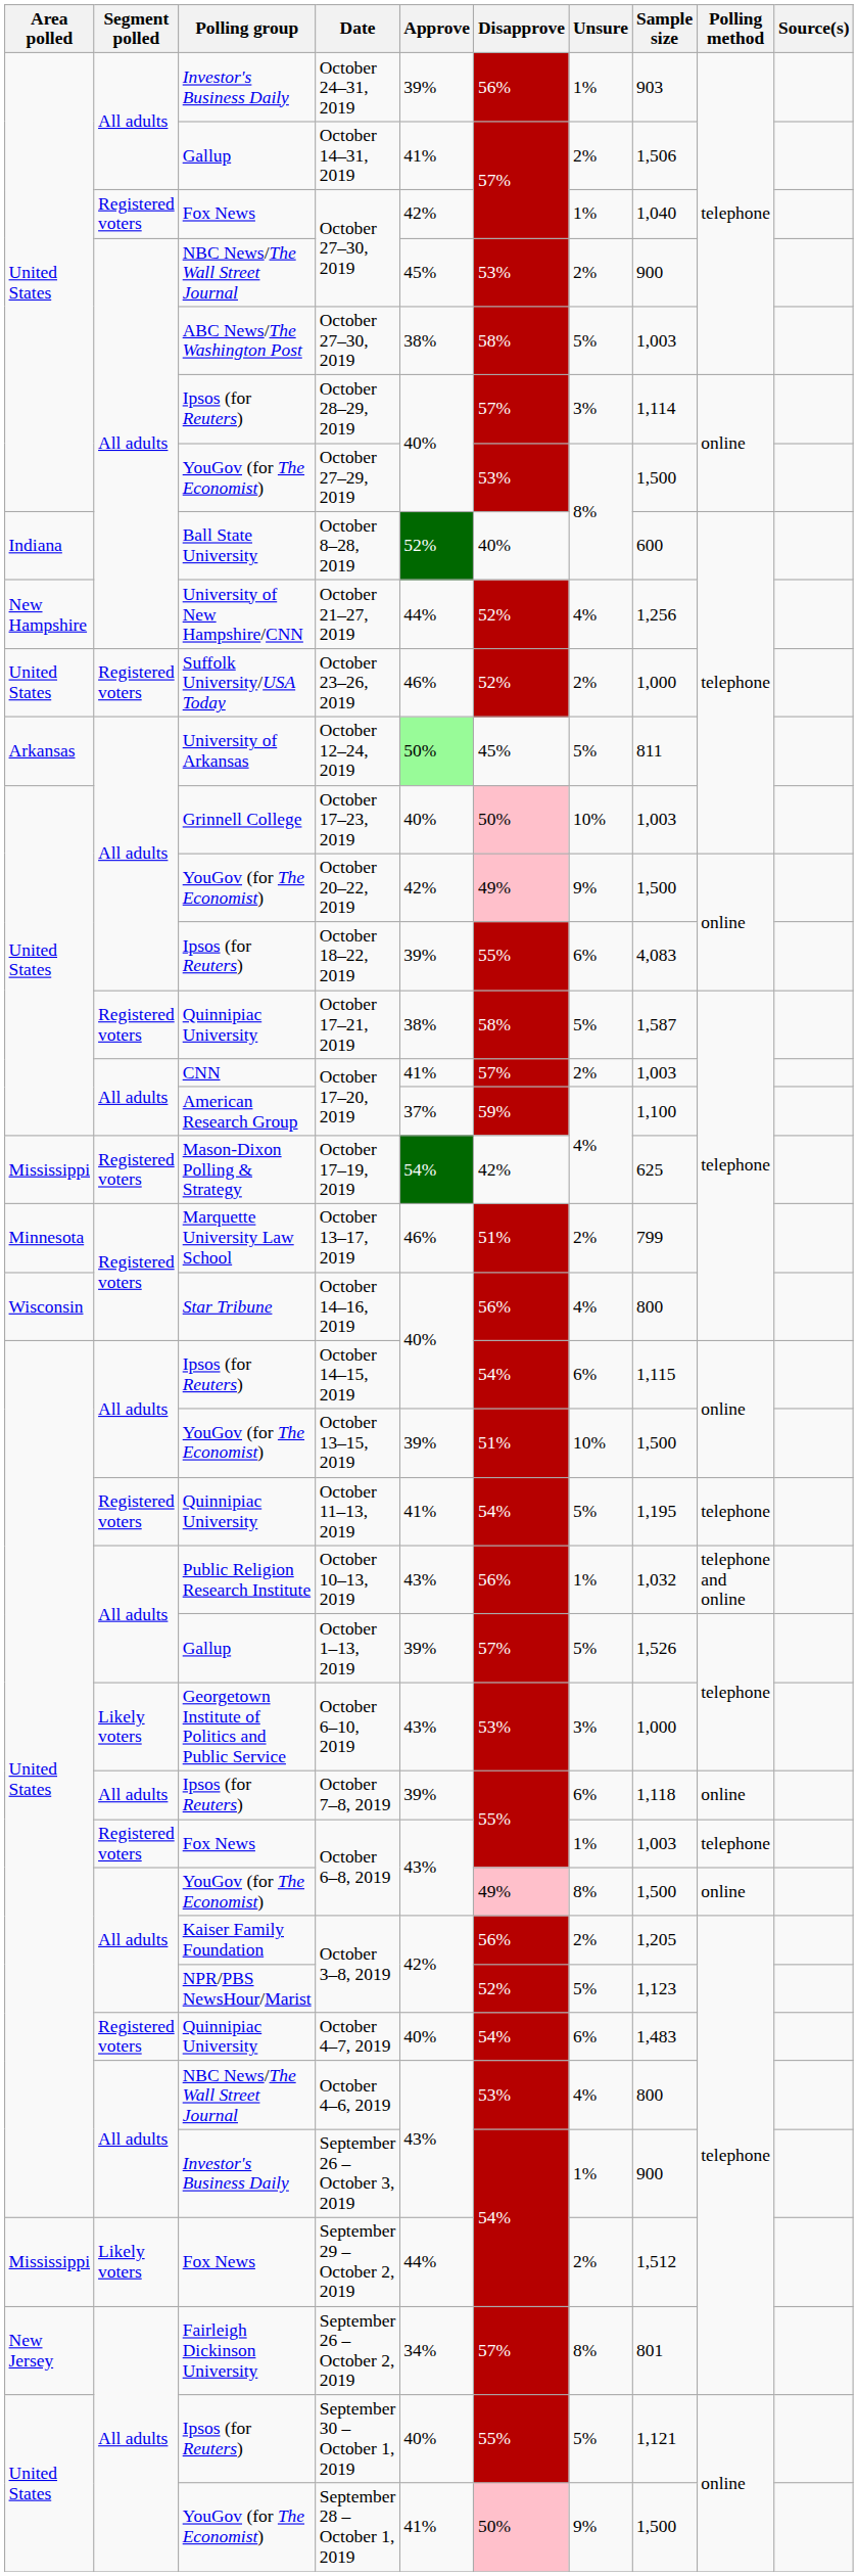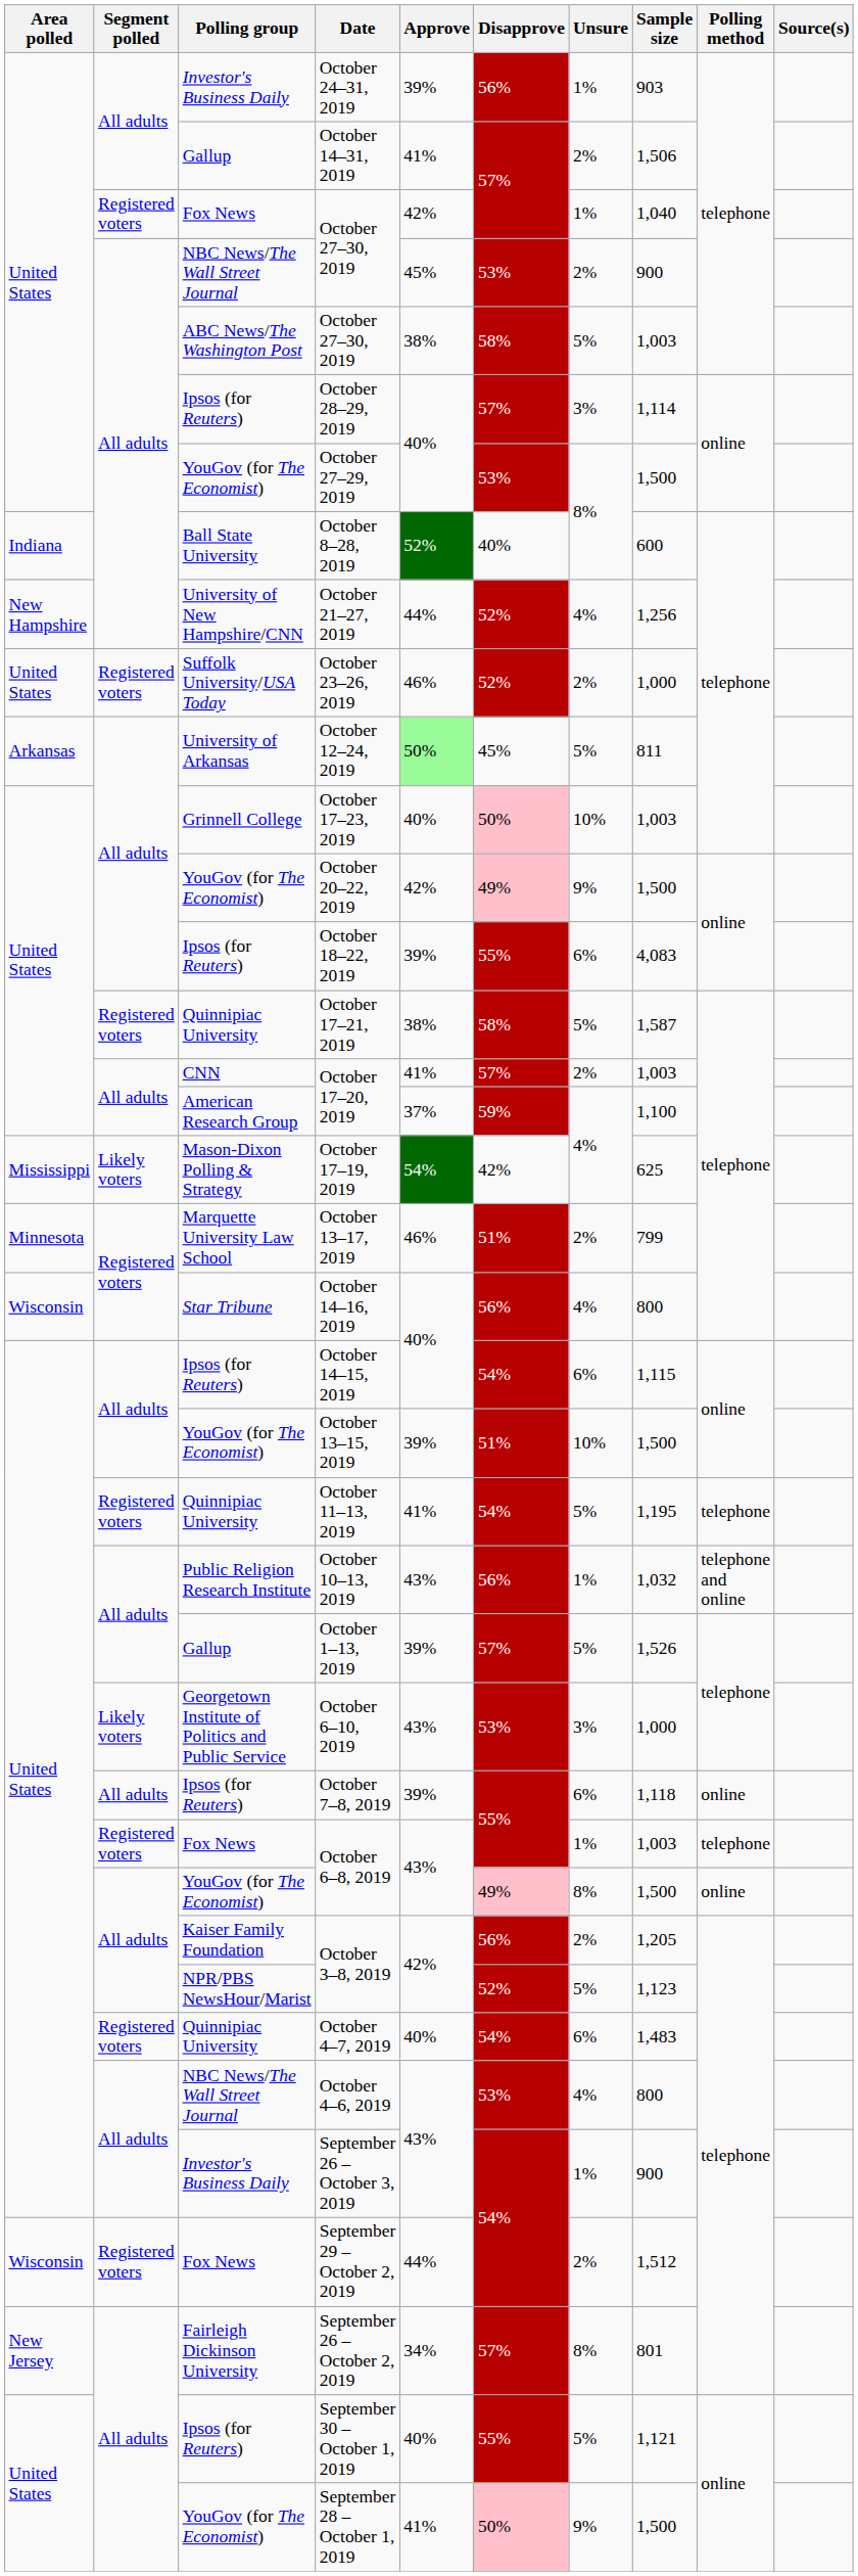 <table class="wikitable sortable" style="width: 75%">
 <tr>
 <th>Area polled</th>
 <th>Segment polled</th>
 <th>Polling group</th>
 <th>Date</th>
 <th>Approve</th>
 <th>Disapprove</th>
 <th>Unsure</th>
 <th>Sample size</th>
 <th>Polling method</th>
 <th>Source(s)</th>
 </tr>
 <tr>
 <td rowspan="7"> <a href='#'>United States</a></td>
 <td rowspan="2"><a href='#'>All adults</a></td>
 <td><em><a href='#'>Investor's Business Daily</a></em></td>
 <td>October 24–31, 2019</td>
 <td>39%</td>
 <td style="background:#B60000; color: white">56%</td>
 <td>1%</td>
 <td>903</td>
 <td rowspan="5">telephone</td>
 <td></td>
 </tr>
 <tr>
 <td><a href='#'>Gallup</a></td>
 <td>October 14–31, 2019</td>
 <td>41%</td>
 <td rowspan="2" style="background:#B60000; color: white">57%</td>
 <td>2%</td>
 <td>1,506</td>
 <td></td>
 </tr>
 <tr>
 <td><a href='#'>Registered voters</a></td>
 <td><a href='#'>Fox News</a></td>
 <td rowspan="2">October 27–30, 2019</td>
 <td>42%</td>
 <td>1%</td>
 <td>1,040</td>
 <td></td>
 </tr>
 <tr>
 <td rowspan="6"><a href='#'>All adults</a></td>
 <td><a href='#'>NBC News</a>/<em><a href='#'>The Wall Street Journal</a></em></td>
 <td>45%</td>
 <td style="background:#B60000; color: white">53%</td>
 <td>2%</td>
 <td>900</td>
 <td></td>
 </tr>
 <tr>
 <td><a href='#'>ABC News</a>/<em><a href='#'>The Washington Post</a></em></td>
 <td>October 27–30, 2019</td>
 <td>38%</td>
 <td style="background:#B60000; color: white">58%</td>
 <td>5%</td>
 <td>1,003</td>
 <td></td>
 </tr>
 <tr>
 <td><a href='#'>Ipsos</a> (for <em><a href='#'>Reuters</a></em>)</td>
 <td>October 28–29, 2019</td>
 <td rowspan="2">40%</td>
 <td style="background:#B60000; color: white">57%</td>
 <td>3%</td>
 <td>1,114</td>
 <td rowspan="2">online</td>
 <td></td>
 </tr>
 <tr>
 <td><a href='#'>YouGov</a> (for <em><a href='#'>The Economist</a></em>)</td>
 <td>October 27–29, 2019</td>
 <td style="background:#B60000; color: white">53%</td>
 <td rowspan="2">8%</td>
 <td>1,500</td>
 <td></td>
 </tr>
 <tr>
 <td> <a href='#'>Indiana</a></td>
 <td><a href='#'>Ball State University</a></td>
 <td>October 8–28, 2019</td>
 <td style="background:#006800; color: white">52%</td>
 <td>40%</td>
 <td>600</td>
 <td rowspan="5">telephone</td>
 <td></td>
 </tr>
 <tr>
 <td> <a href='#'>New Hampshire</a></td>
 <td><a href='#'>University of New Hampshire</a>/<a href='#'>CNN</a></td>
 <td>October 21–27, 2019</td>
 <td>44%</td>
 <td style="background:#B60000; color: white">52%</td>
 <td>4%</td>
 <td>1,256</td>
 <td></td>
 </tr>
 <tr>
 <td> <a href='#'>United States</a></td>
 <td><a href='#'>Registered voters</a></td>
 <td><a href='#'>Suffolk University</a>/<em><a href='#'>USA Today</a></em></td>
 <td>October 23–26, 2019</td>
 <td>46%</td>
 <td style="background:#B60000; color: white">52%</td>
 <td>2%</td>
 <td>1,000</td>
 <td></td>
 </tr>
 <tr>
 <td> <a href='#'>Arkansas</a></td>
 <td rowspan="4"><a href='#'>All adults</a></td>
 <td><a href='#'>University of Arkansas</a></td>
 <td>October 12–24, 2019</td>
 <td style="background: PaleGreen; color: black">50%</td>
 <td>45%</td>
 <td>5%</td>
 <td>811</td>
 <td></td>
 </tr>
 <tr>
 <td rowspan="6"> <a href='#'>United States</a></td>
 <td><a href='#'>Grinnell College</a></td>
 <td>October 17–23, 2019</td>
 <td>40%</td>
 <td style="background: pink; color: black">50%</td>
 <td>10%</td>
 <td>1,003</td>
 <td></td>
 </tr>
 <tr>
 <td><a href='#'>YouGov</a> (for <em><a href='#'>The Economist</a></em>)</td>
 <td>October 20–22, 2019</td>
 <td>42%</td>
 <td style="background: pink; color: black">49%</td>
 <td>9%</td>
 <td>1,500</td>
 <td rowspan="2">online</td>
 <td></td>
 </tr>
 <tr>
 <td><a href='#'>Ipsos</a> (for <em><a href='#'>Reuters</a></em>)</td>
 <td>October 18–22, 2019</td>
 <td>39%</td>
 <td style="background:#B60000; color: white">55%</td>
 <td>6%</td>
 <td>4,083</td>
 <td></td>
 </tr>
 <tr>
 <td><a href='#'>Registered voters</a></td>
 <td><a href='#'>Quinnipiac University</a></td>
 <td>October 17–21, 2019</td>
 <td>38%</td>
 <td style="background:#B60000; color: white">58%</td>
 <td>5%</td>
 <td>1,587</td>
 <td rowspan="6">telephone</td>
 <td></td>
 </tr>
 <tr>
 <td rowspan="2"><a href='#'>All adults</a></td>
 <td><a href='#'>CNN</a></td>
 <td rowspan="2">October 17–20, 2019</td>
 <td>41%</td>
 <td style="background:#B60000; color: white">57%</td>
 <td>2%</td>
 <td>1,003</td>
 <td></td>
 </tr>
 <tr>
 <td><a href='#'>American Research Group</a></td>
 <td>37%</td>
 <td style="background:#B60000; color: white">59%</td>
 <td rowspan="2">4%</td>
 <td>1,100</td>
 <td></td>
 </tr>
 <tr>
 <td> <a href='#'>Mississippi</a></td>
-<td><a href='#'>Registered voters</a></td>
+<td><a href='#'>Likely voters</a></td>
 <td><a href='#'>Mason-Dixon Polling & Strategy</a></td>
 <td>October 17–19, 2019</td>
 <td style="background:#006800; color: white">54%</td>
 <td>42%</td>
 <td>625</td>
 <td></td>
 </tr>
 <tr>
 <td> <a href='#'>Minnesota</a></td>
 <td rowspan="2"><a href='#'>Registered voters</a></td>
 <td><a href='#'>Marquette University Law School</a></td>
 <td>October 13–17, 2019</td>
 <td>46%</td>
 <td style="background:#B60000; color: white">51%</td>
 <td>2%</td>
 <td>799</td>
 <td></td>
 </tr>
 <tr>
 <td> <a href='#'>Wisconsin</a></td>
 <td><em><a href='#'>Star Tribune</a></em></td>
 <td>October 14–16, 2019</td>
 <td rowspan="2">40%</td>
 <td style="background:#B60000; color: white">56%</td>
 <td>4%</td>
 <td>800</td>
 <td></td>
 </tr>
 <tr>
 <td rowspan="14"> <a href='#'>United States</a></td>
 <td rowspan="2"><a href='#'>All adults</a></td>
 <td><a href='#'>Ipsos</a> (for <em><a href='#'>Reuters</a></em>)</td>
 <td>October 14–15, 2019</td>
 <td style="background:#B60000; color: white">54%</td>
 <td>6%</td>
 <td>1,115</td>
 <td rowspan="2">online</td>
 <td></td>
 </tr>
 <tr>
 <td><a href='#'>YouGov</a> (for <em><a href='#'>The Economist</a></em>)</td>
 <td>October 13–15, 2019</td>
 <td>39%</td>
 <td style="background:#B60000; color: white">51%</td>
 <td>10%</td>
 <td>1,500</td>
 <td></td>
 </tr>
 <tr>
 <td><a href='#'>Registered voters</a></td>
 <td><a href='#'>Quinnipiac University</a></td>
 <td>October 11–13, 2019</td>
 <td>41%</td>
 <td style="background:#B60000; color: white">54%</td>
 <td>5%</td>
 <td>1,195</td>
 <td>telephone</td>
 <td></td>
 </tr>
 <tr>
 <td rowspan="2"><a href='#'>All adults</a></td>
 <td><a href='#'>Public Religion Research Institute</a></td>
 <td>October 10–13, 2019</td>
 <td>43%</td>
 <td style="background:#B60000; color: white">56%</td>
 <td>1%</td>
 <td>1,032</td>
 <td>telephone and online</td>
 <td></td>
 </tr>
 <tr>
 <td><a href='#'>Gallup</a></td>
 <td>October 1–13, 2019</td>
 <td>39%</td>
 <td style="background:#B60000; color: white">57%</td>
 <td>5%</td>
 <td>1,526</td>
 <td rowspan="2">telephone</td>
 <td></td>
 </tr>
 <tr>
 <td><a href='#'>Likely voters</a></td>
 <td><a href='#'>Georgetown Institute of Politics and Public Service</a></td>
 <td>October 6–10, 2019</td>
 <td>43%</td>
 <td style="background:#B60000; color: white">53%</td>
 <td>3%</td>
 <td>1,000</td>
 <td></td>
 </tr>
 <tr>
 <td><a href='#'>All adults</a></td>
 <td><a href='#'>Ipsos</a> (for <em><a href='#'>Reuters</a></em>)</td>
 <td>October 7–8, 2019</td>
 <td>39%</td>
 <td rowspan="2" style="background:#B60000; color: white">55%</td>
 <td>6%</td>
 <td>1,118</td>
 <td>online</td>
 <td></td>
 </tr>
 <tr>
 <td><a href='#'>Registered voters</a></td>
 <td><a href='#'>Fox News</a></td>
 <td rowspan="2">October 6–8, 2019</td>
 <td rowspan="2">43%</td>
 <td>1%</td>
 <td>1,003</td>
 <td>telephone</td>
 <td></td>
 </tr>
 <tr>
 <td rowspan="3"><a href='#'>All adults</a></td>
 <td><a href='#'>YouGov</a> (for <em><a href='#'>The Economist</a></em>)</td>
 <td style="background: pink; color: black">49%</td>
 <td>8%</td>
 <td>1,500</td>
 <td>online</td>
 <td></td>
 </tr>
 <tr>
 <td><a href='#'>Kaiser Family Foundation</a></td>
 <td rowspan="2">October 3–8, 2019</td>
 <td rowspan="2">42%</td>
 <td style="background:#B60000; color: white">56%</td>
 <td>2%</td>
 <td>1,205</td>
 <td rowspan="7">telephone</td>
 <td></td>
 </tr>
 <tr>
 <td><a href='#'>NPR</a>/<a href='#'>PBS NewsHour</a>/<a href='#'>Marist</a></td>
 <td style="background:#B60000; color: white">52%</td>
 <td>5%</td>
 <td>1,123</td>
 <td></td>
 </tr>
 <tr>
 <td><a href='#'>Registered voters</a></td>
 <td><a href='#'>Quinnipiac University</a></td>
 <td>October 4–7, 2019</td>
 <td>40%</td>
 <td style="background:#B60000; color: white">54%</td>
 <td>6%</td>
 <td>1,483</td>
 <td></td>
 </tr>
 <tr>
 <td rowspan="2"><a href='#'>All adults</a></td>
 <td><a href='#'>NBC News</a>/<em><a href='#'>The Wall Street Journal</a></em></td>
 <td>October 4–6, 2019</td>
 <td rowspan="2">43%</td>
 <td style="background:#B60000; color: white">53%</td>
 <td>4%</td>
 <td>800</td>
 <td></td>
 </tr>
 <tr>
 <td><em><a href='#'>Investor's Business Daily</a></em></td>
 <td>September 26 – October 3, 2019</td>
 <td rowspan="2" style="background:#B60000; color: white">54%</td>
 <td>1%</td>
 <td>900</td>
 <td></td>
 </tr>
 <tr>
-<td> <a href='#'>Mississippi</a></td>
-<td><a href='#'>Likely voters</a></td>
+<td> <a href='#'>Wisconsin</a></td>
+<td><a href='#'>Registered voters</a></td>
 <td><a href='#'>Fox News</a></td>
 <td>September 29 – October 2, 2019</td>
 <td>44%</td>
 <td>2%</td>
 <td>1,512</td>
 <td></td>
 </tr>
 <tr>
 <td> <a href='#'>New Jersey</a></td>
 <td rowspan="3"><a href='#'>All adults</a></td>
 <td><a href='#'>Fairleigh Dickinson University</a></td>
 <td>September 26 – October 2, 2019</td>
 <td>34%</td>
 <td style="background:#B60000; color: white">57%</td>
 <td>8%</td>
 <td>801</td>
 <td></td>
 </tr>
 <tr>
 <td rowspan="2"> <a href='#'>United States</a></td>
 <td><a href='#'>Ipsos</a> (for <em><a href='#'>Reuters</a></em>)</td>
 <td>September 30 – October 1, 2019</td>
 <td>40%</td>
 <td style="background:#B60000; color: white">55%</td>
 <td>5%</td>
 <td>1,121</td>
 <td rowspan="2">online</td>
 <td></td>
 </tr>
 <tr>
 <td><a href='#'>YouGov</a> (for <em><a href='#'>The Economist</a></em>)</td>
 <td>September 28 – October 1, 2019</td>
 <td>41%</td>
 <td style="background: pink; color: black">50%</td>
 <td>9%</td>
 <td>1,500</td>
 <td></td>
 </tr>
 </table>
